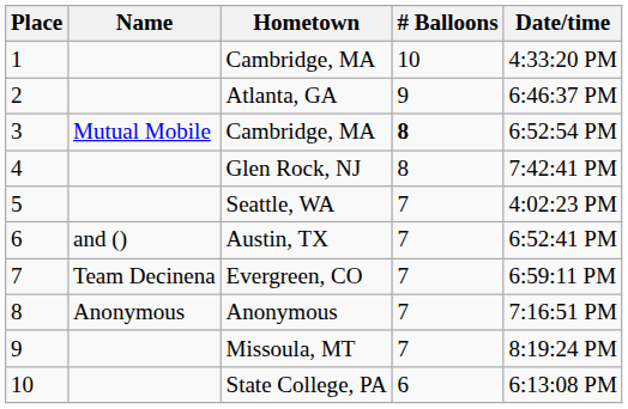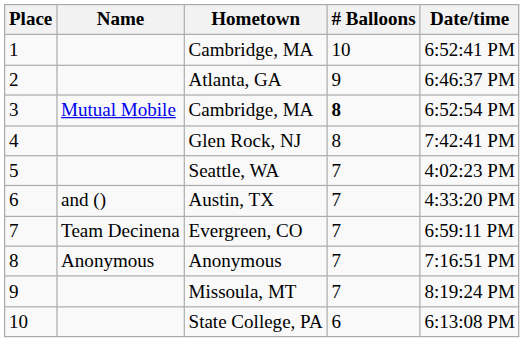 <table class="wikitable">
 <tr>
 <th>Place</th>
 <th>Name</th>
 <th>Hometown</th>
 <th># Balloons</th>
 <th>Date/time</th>
 </tr>
 <tr>
 <td>1</td>
 <td></td>
 <td>Cambridge, MA</td>
 <td>10</td>
-<td>4:33:20 PM</td>
+<td>6:52:41 PM</td>
 </tr>
 <tr>
 <td>2</td>
 <td></td>
 <td>Atlanta, GA</td>
 <td>9</td>
 <td>6:46:37 PM</td>
 </tr>
 <tr>
 <td>3</td>
 <td> <a href='#'>Mutual Mobile</a></td>
 <td>Cambridge, MA</td>
 <td><strong>8</strong></td>
 <td>6:52:54 PM</td>
 </tr>
 <tr>
 <td>4</td>
 <td></td>
 <td>Glen Rock, NJ</td>
 <td>8</td>
 <td>7:42:41 PM</td>
 </tr>
 <tr>
 <td>5</td>
 <td></td>
 <td>Seattle, WA</td>
 <td>7</td>
 <td>4:02:23 PM</td>
 </tr>
 <tr>
 <td>6</td>
 <td> and  ()</td>
 <td>Austin, TX</td>
 <td>7</td>
-<td>6:52:41 PM</td>
+<td>4:33:20 PM</td>
 </tr>
 <tr>
 <td>7</td>
 <td>Team Decinena</td>
 <td>Evergreen, CO</td>
 <td>7</td>
 <td>6:59:11 PM</td>
 </tr>
 <tr>
 <td>8</td>
 <td>Anonymous</td>
 <td>Anonymous</td>
 <td>7</td>
 <td>7:16:51 PM</td>
 </tr>
 <tr>
 <td>9</td>
 <td></td>
 <td>Missoula, MT</td>
 <td>7</td>
 <td>8:19:24 PM</td>
 </tr>
 <tr>
 <td>10</td>
 <td></td>
 <td>State College, PA</td>
 <td>6</td>
 <td>6:13:08 PM</td>
 </tr>
 </table>
